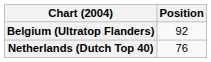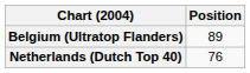 <table class="wikitable sortable plainrowheaders">
 <tr>
 <th scope="col">Chart (2004)</th>
 <th scope="col">Position</th>
 </tr>
 <tr>
 <th scope="row">Belgium (Ultratop Flanders)</th>
-<td style="text-align:center;">92</td>
+<td style="text-align:center;">89</td>
 </tr>
 <tr>
 <th scope="row">Netherlands (Dutch Top 40)</th>
 <td style="text-align:center;">76</td>
 </tr>
 </table>
